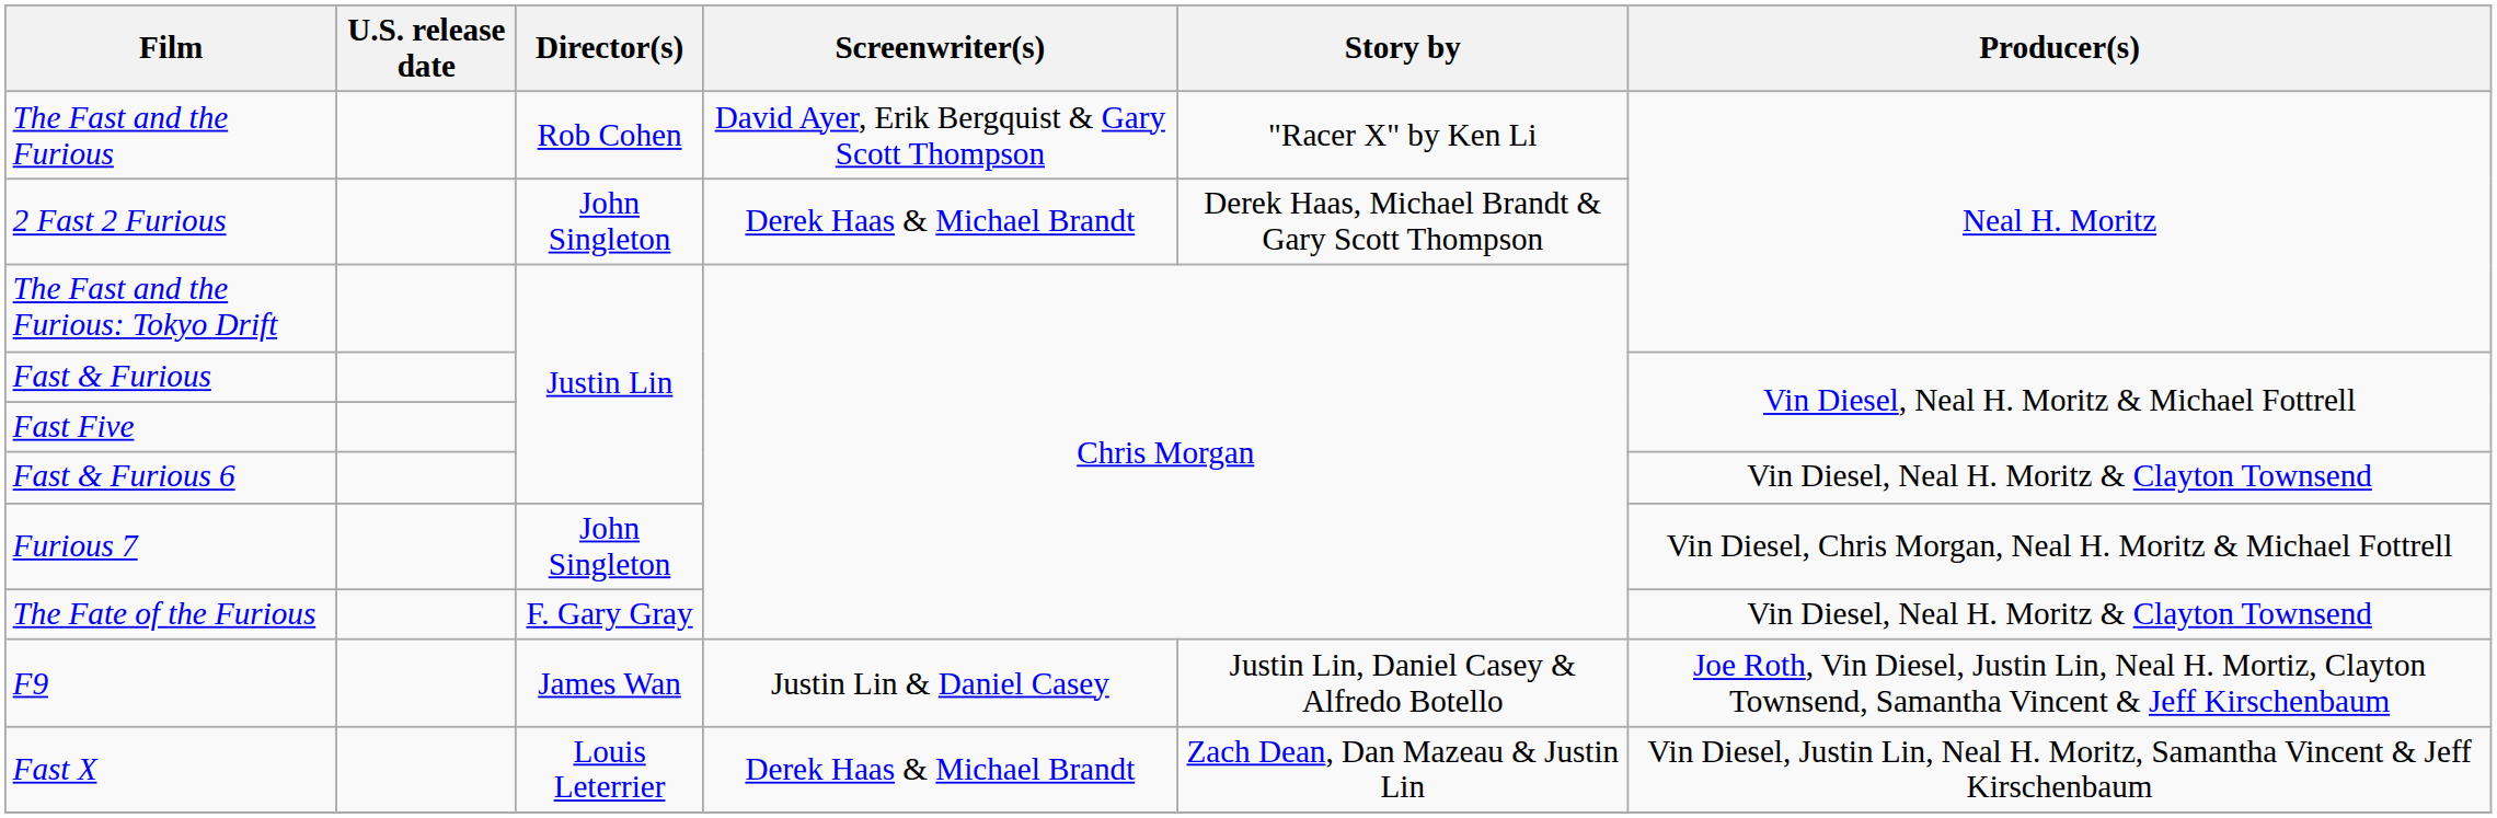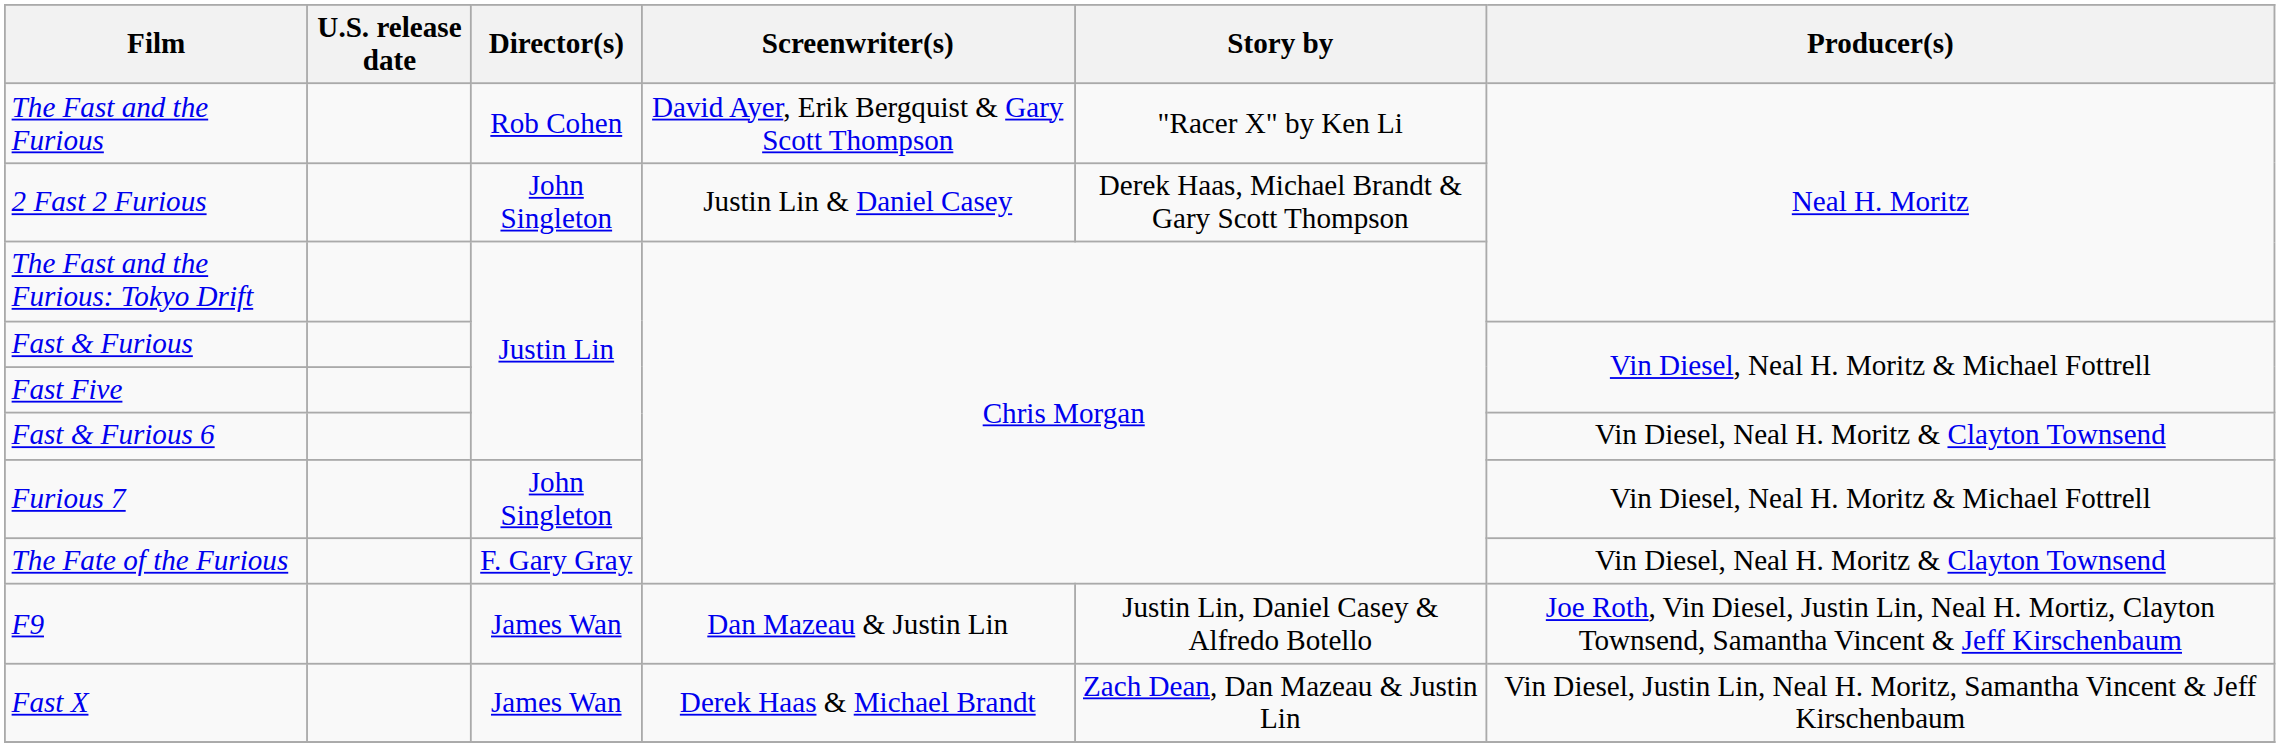 <table class="wikitable plainrowheaders" style="text-align:center;">
 <tr>
 <th>Film</th>
 <th>U.S. release date</th>
 <th>Director(s)</th>
 <th>Screenwriter(s)</th>
 <th>Story by</th>
 <th>Producer(s)</th>
 </tr>
 <tr>
 <td style="text-align:left"><em><a href='#'>The Fast and the Furious</a></em></td>
 <td style="text-align:left"></td>
 <td><a href='#'>Rob Cohen</a></td>
 <td><a href='#'>David Ayer</a>, Erik Bergquist & <a href='#'>Gary Scott Thompson</a></td>
 <td Gary Scott Thompson>"Racer X" by Ken Li</td>
 <td rowspan="3"><a href='#'>Neal H. Moritz</a></td>
 </tr>
 <tr>
 <td style="text-align:left"><em><a href='#'>2 Fast 2 Furious</a></em></td>
 <td style="text-align:left"></td>
 <td><a href='#'>John Singleton</a></td>
-<td><a href='#'>Derek Haas</a> & <a href='#'>Michael Brandt</a></td>
+<td>Justin Lin & <a href='#'>Daniel Casey</a></td>
 <td>Derek Haas, Michael Brandt & Gary Scott Thompson</td>
 </tr>
 <tr>
 <td style="text-align:left"><em><a href='#'>The Fast and the Furious: Tokyo Drift</a></em></td>
 <td style="text-align:left"></td>
 <td rowspan="4"><a href='#'>Justin Lin</a></td>
 <td colspan="2" rowspan="6"><a href='#'>Chris Morgan</a></td>
 </tr>
 <tr>
 <td style="text-align:left"><em><a href='#'>Fast & Furious</a></em></td>
 <td style="text-align:left"></td>
 <td rowspan="2"><a href='#'>Vin Diesel</a>, Neal H. Moritz & Michael Fottrell</td>
 </tr>
 <tr>
 <td style="text-align:left"><em><a href='#'>Fast Five</a></em></td>
 <td style="text-align:left"></td>
 </tr>
 <tr>
 <td style="text-align:left"><em><a href='#'>Fast & Furious 6</a></em></td>
 <td style="text-align:left"></td>
 <td>Vin Diesel, Neal H. Moritz & <a href='#'>Clayton Townsend</a></td>
 </tr>
 <tr>
 <td style="text-align:left"><em><a href='#'>Furious 7</a></em></td>
 <td style="text-align:left"></td>
 <td><a href='#'>John Singleton</a></td>
-<td>Vin Diesel, Chris Morgan, Neal H. Moritz & Michael Fottrell</td>
+<td>Vin Diesel, Neal H. Moritz & Michael Fottrell</td>
 </tr>
 <tr>
 <td style="text-align:left"><em><a href='#'>The Fate of the Furious</a></em></td>
 <td style="text-align:left"></td>
 <td><a href='#'>F. Gary Gray</a></td>
 <td>Vin Diesel, Neal H. Moritz & <a href='#'>Clayton Townsend</a></td>
 </tr>
 <tr>
 <td style="text-align:left"><em><a href='#'>F9</a></em></td>
 <td style="text-align:left"></td>
 <td><a href='#'>James Wan</a></td>
-<td>Justin Lin & <a href='#'>Daniel Casey</a></td>
+<td><a href='#'>Dan Mazeau</a> & Justin Lin</td>
 <td>Justin Lin, Daniel Casey & Alfredo Botello</td>
 <td><a href='#'>Joe Roth</a>, Vin Diesel, Justin Lin, Neal H. Mortiz, Clayton Townsend, Samantha Vincent & <a href='#'>Jeff Kirschenbaum</a></td>
 </tr>
 <tr>
 <td style="text-align:left"><em><a href='#'>Fast X</a></em></td>
 <td style="text-align:left"></td>
-<td><a href='#'>Louis Leterrier</a></td>
+<td><a href='#'>James Wan</a></td>
 <td><a href='#'>Derek Haas</a> & <a href='#'>Michael Brandt</a></td>
 <td><a href='#'>Zach Dean</a>, Dan Mazeau & Justin Lin</td>
 <td>Vin Diesel, Justin Lin, Neal H. Moritz, Samantha Vincent & Jeff Kirschenbaum</td>
 </tr>
 <tr>
 </tr>
 </table>
